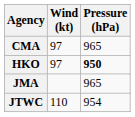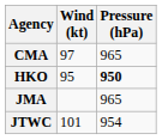 <table class="wikitable floatleft">
 <tr>
 <th>Agency</th>
 <th>Wind<br>(kt)</th>
 <th>Pressure<br>(hPa)</th>
 </tr>
 <tr>
 <th>CMA</th>
 <td>97</td>
 <td>965</td>
 </tr>
 <tr>
 <th>HKO</th>
-<td>97</td>
+<td>95</td>
 <td><strong>950</strong></td>
 </tr>
 <tr>
 <th>JMA</th>
 <td></td>
 <td>965</td>
 </tr>
 <tr>
 <th>JTWC</th>
-<td>110</td>
+<td>101</td>
 <td>954</td>
 </tr>
 </table>
